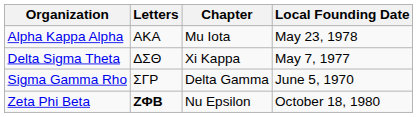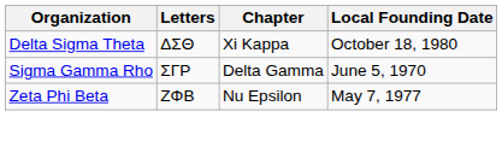 <table class="wikitable">
 <tr>
 <th>Organization</th>
 <th>Letters</th>
 <th>Chapter</th>
 <th>Local Founding Date</th>
 </tr>
 <tr>
-<td><a href='#'>Alpha Kappa Alpha</a></td>
-<td>ΑΚΑ</td>
-<td>Mu Iota</td>
-<td>May 23, 1978</td>
-</tr>
-<tr>
 <td><a href='#'>Delta Sigma Theta</a></td>
 <td>ΔΣΘ</td>
 <td>Xi Kappa</td>
-<td>May 7, 1977</td>
+<td>October 18, 1980</td>
 </tr>
 <tr>
 <td><a href='#'>Sigma Gamma Rho</a></td>
 <td>ΣΓΡ</td>
 <td>Delta Gamma</td>
 <td>June 5, 1970</td>
 </tr>
 <tr>
 <td><a href='#'>Zeta Phi Beta</a></td>
-<td><strong>ΖΦΒ</strong></td>
+<td>ΖΦΒ</td>
 <td>Nu Epsilon</td>
-<td>October 18, 1980</td>
+<td>May 7, 1977</td>
 </tr>
 </table>
